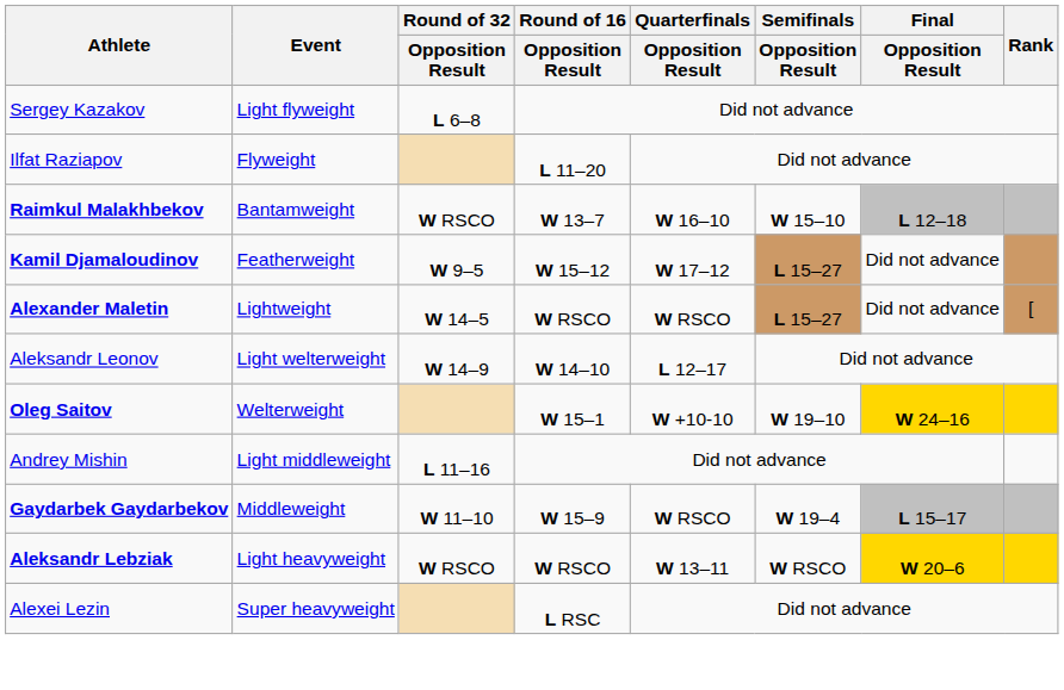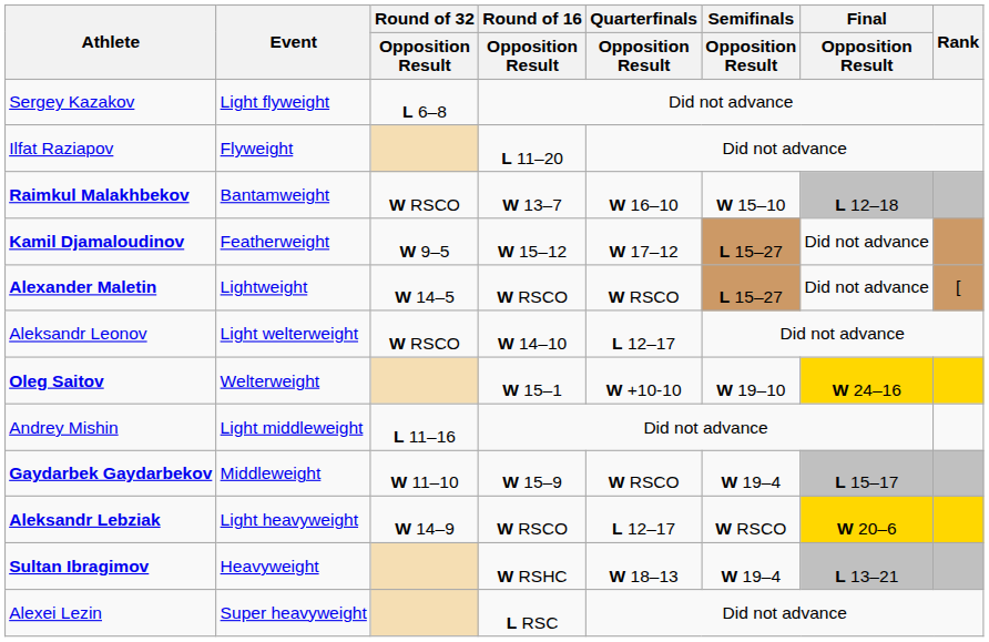 <table class="wikitable" style="font-size:90%">
 <tr>
 <th rowspan="2">Athlete</th>
 <th rowspan="2">Event</th>
 <th>Round of 32</th>
 <th>Round of 16</th>
 <th>Quarterfinals</th>
 <th>Semifinals</th>
 <th>Final</th>
 <th rowspan="2">Rank</th>
 </tr>
 <tr>
 <th>Opposition<br>Result</th>
 <th>Opposition<br>Result</th>
 <th>Opposition<br>Result</th>
 <th>Opposition<br>Result</th>
 <th>Opposition<br>Result</th>
 </tr>
 <tr>
 <td><a href='#'>Sergey Kazakov</a></td>
 <td><a href='#'>Light flyweight</a></td>
 <td align="center"><br><strong>L</strong> 6–8</td>
 <td colspan = "5" align="center">Did not advance</td>
 </tr>
 <tr>
 <td><a href='#'>Ilfat Raziapov</a></td>
 <td><a href='#'>Flyweight</a></td>
 <td colspan="1" bgcolor="wheat"></td>
 <td align="center"><br><strong>L</strong> 11–20</td>
 <td colspan = "4" align="center">Did not advance</td>
 </tr>
 <tr>
 <td><strong><a href='#'>Raimkul Malakhbekov</a></strong></td>
 <td><a href='#'>Bantamweight</a></td>
 <td align="center"><br><strong>W</strong> RSCO</td>
 <td align="center"><br><strong>W</strong> 13–7</td>
 <td align="center"><br><strong>W</strong> 16–10</td>
 <td align="center"><br><strong>W</strong> 15–10</td>
 <td align="center" bgcolor=silver><br><strong>L</strong> 12–18</td>
 <td align="center" bgcolor=silver></td>
 </tr>
 <tr>
 <td><strong><a href='#'>Kamil Djamaloudinov</a></strong></td>
 <td><a href='#'>Featherweight</a></td>
 <td align="center"><br><strong>W</strong> 9–5</td>
 <td align="center"><br><strong>W</strong> 15–12</td>
 <td align="center"><br><strong>W</strong> 17–12</td>
 <td align="center" bgcolor=cc9966><br><strong>L</strong> 15–27</td>
 <td colspan = "1" align="center">Did not advance</td>
 <td align="center" bgcolor=cc9966></td>
 </tr>
 <tr>
 <td><strong><a href='#'>Alexander Maletin</a></strong></td>
 <td><a href='#'>Lightweight</a></td>
 <td align="center"><br><strong>W</strong> 14–5</td>
 <td align="center"><br><strong>W</strong> RSCO</td>
 <td align="center"><br><strong>W</strong> RSCO</td>
 <td align="center" bgcolor=cc9966><br><strong>L</strong> 15–27</td>
 <td colspan = "1" align="center">Did not advance</td>
 <td align="center" bgcolor=cc9966>[</td>
 </tr>
 <tr>
 <td><a href='#'>Aleksandr Leonov</a></td>
 <td><a href='#'>Light welterweight</a></td>
-<td align="center"><br><strong>W</strong> 14–9</td>
+<td align="center"><br><strong>W</strong> RSCO</td>
 <td align="center"><br><strong>W</strong> 14–10</td>
 <td align="center"><br><strong>L</strong> 12–17</td>
 <td colspan = "3" align="center">Did not advance</td>
 </tr>
 <tr>
 <td><strong><a href='#'>Oleg Saitov</a></strong></td>
 <td><a href='#'>Welterweight</a></td>
 <td colspan="1" bgcolor="wheat"></td>
 <td align="center"><br><strong>W</strong> 15–1</td>
 <td align="center"><br><strong>W</strong> +10-10</td>
 <td align="center"><br><strong>W</strong> 19–10</td>
 <td align="center" bgcolor=gold><br><strong>W</strong> 24–16</td>
 <td align="center" bgcolor=gold></td>
 </tr>
 <tr>
 <td><a href='#'>Andrey Mishin</a></td>
 <td><a href='#'>Light middleweight</a></td>
 <td align="center"><br><strong>L</strong> 11–16</td>
 <td colspan = "4" align="center">Did not advance</td>
 </tr>
 <tr>
 <td><strong><a href='#'>Gaydarbek Gaydarbekov</a></strong></td>
 <td><a href='#'>Middleweight</a></td>
 <td align="center"><br><strong>W</strong> 11–10</td>
 <td align="center"><br><strong>W</strong> 15–9</td>
 <td align="center"><br><strong>W</strong> RSCO</td>
 <td align="center"><br><strong>W</strong> 19–4</td>
 <td align="center" bgcolor=silver><br><strong>L</strong> 15–17</td>
 <td align="center" bgcolor=silver></td>
 </tr>
 <tr>
 <td><strong><a href='#'>Aleksandr Lebziak</a></strong></td>
 <td><a href='#'>Light heavyweight</a></td>
+<td align="center"><br><strong>W</strong> 14–9</td>
 <td align="center"><br><strong>W</strong> RSCO</td>
-<td align="center"><br><strong>W</strong> RSCO</td>
-<td align="center"><br><strong>W</strong> 13–11</td>
+<td align="center"><br><strong>L</strong> 12–17</td>
 <td align="center"><br><strong>W</strong> RSCO</td>
 <td align="center" bgcolor=gold><br><strong>W</strong> 20–6</td>
 <td align="center" bgcolor=gold></td>
+</tr>
+<tr>
+<td><strong><a href='#'>Sultan Ibragimov</a></strong></td>
+<td><a href='#'>Heavyweight</a></td>
+<td colspan="1" bgcolor="wheat"></td>
+<td align="center"><br><strong>W</strong> RSHC</td>
+<td align="center"><br><strong>W</strong> 18–13</td>
+<td align="center"><br><strong>W</strong> 19–4</td>
+<td align="center" bgcolor=silver><br><strong>L</strong> 13–21</td>
+<td align="center" bgcolor=silver></td>
 </tr>
 <tr>
 <td><a href='#'>Alexei Lezin</a></td>
 <td><a href='#'>Super heavyweight</a></td>
 <td colspan="1" bgcolor="wheat"></td>
 <td align="center"><br><strong>L</strong> RSC</td>
 <td colspan = "4" align="center">Did not advance</td>
 </tr>
 </table>
